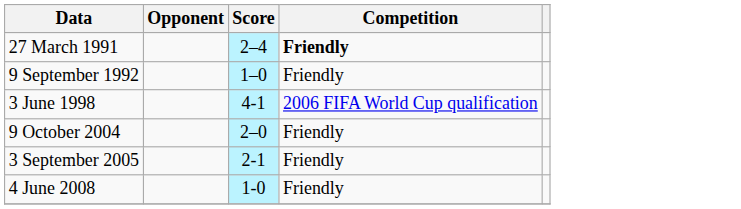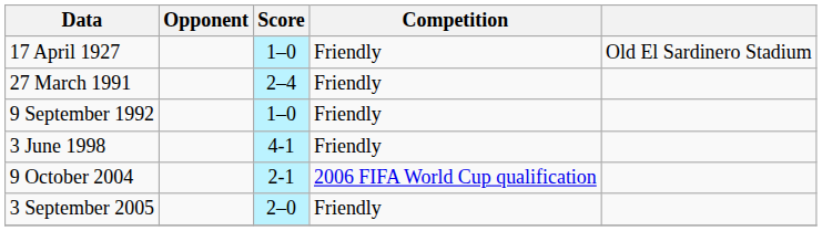 <table class="wikitable">
 <tr>
 <th>Data</th>
 <th>Opponent</th>
 <th>Score</th>
 <th>Competition</th>
 <th></th>
 </tr>
 <tr>
+<td>17 April 1927</td>
+<td></td>
+<td align="center" bgcolor=#bbf3ff>1–0</td>
+<td>Friendly</td>
+<td align=center>Old El Sardinero Stadium</td>
+</tr>
+<tr>
 <td>27 March 1991</td>
 <td></td>
 <td align="center" bgcolor=#bbf3ff>2–4</td>
-<td><strong>Friendly</strong></td>
+<td>Friendly</td>
 <td align=center></td>
 </tr>
 <tr>
 <td>9 September 1992</td>
 <td></td>
 <td align="center" bgcolor=#bbf3ff>1–0</td>
 <td>Friendly</td>
 <td align=center></td>
 </tr>
 <tr>
 <td>3 June 1998</td>
 <td></td>
 <td align="center" bgcolor=#bbf3ff>4-1</td>
+<td>Friendly</td>
+<td align=center></td>
+</tr>
+<tr>
+<td>9 October 2004</td>
+<td></td>
+<td align="center" bgcolor=#bbf3ff>2-1</td>
 <td><a href='#'>2006 FIFA World Cup qualification</a></td>
 <td align=center></td>
 </tr>
 <tr>
-<td>9 October 2004</td>
+<td>3 September 2005</td>
 <td></td>
 <td align="center" bgcolor=#bbf3ff>2–0</td>
 <td>Friendly</td>
 <td align=center></td>
 </tr>
 <tr>
-<td>3 September 2005</td>
-<td></td>
-<td align="center" bgcolor=#bbf3ff>2-1</td>
-<td>Friendly</td>
-<td align=center></td>
-</tr>
-<tr>
-<td>4 June 2008</td>
-<td></td>
-<td align="center" bgcolor=#bbf3ff>1-0</td>
-<td>Friendly</td>
-<td align=center></td>
-</tr>
-<tr>
 </tr>
 </table>
